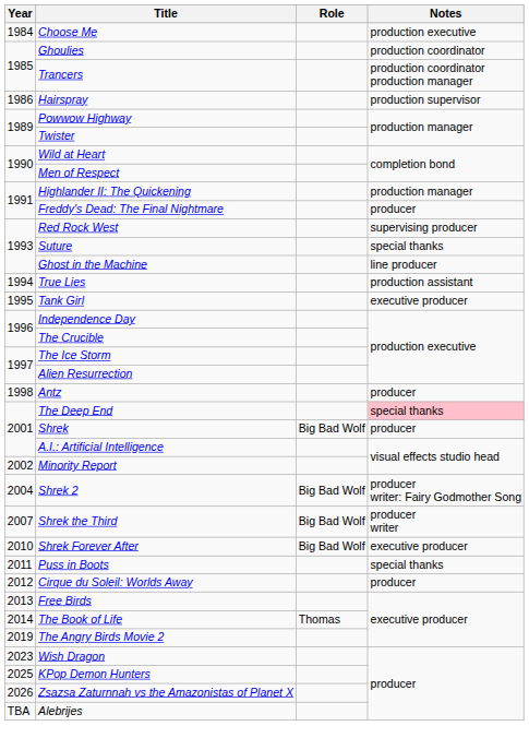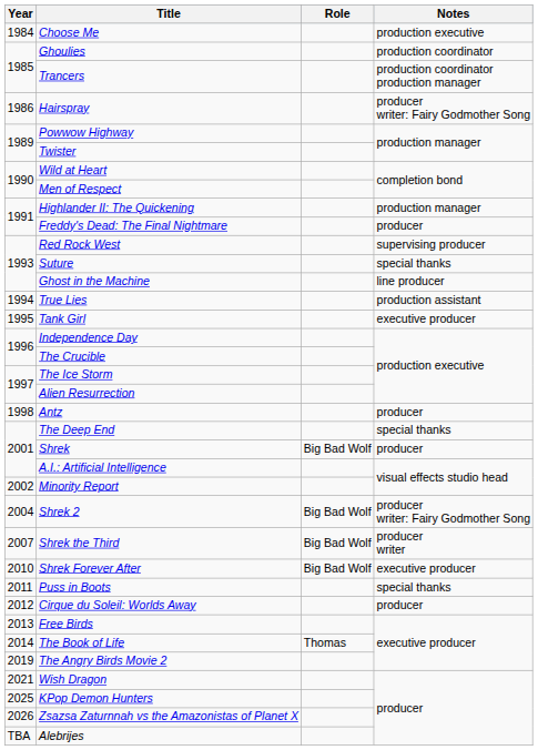 <table class="wikitable">
 <tr style="background:#b0c4de; text-align:center;">
 <th>Year</th>
 <th>Title</th>
 <th>Role</th>
 <th>Notes</th>
 </tr>
 <tr>
 <td>1984</td>
 <td><em><a href='#'>Choose Me</a></em></td>
 <td></td>
 <td>production executive</td>
 </tr>
 <tr>
 <td rowspan="2">1985</td>
 <td><em><a href='#'>Ghoulies</a></em></td>
 <td></td>
 <td>production coordinator</td>
 </tr>
 <tr>
 <td><em><a href='#'>Trancers</a></em></td>
 <td></td>
 <td>production coordinator<br>production manager</td>
 </tr>
 <tr>
 <td>1986</td>
 <td><em><a href='#'>Hairspray</a></em></td>
 <td></td>
-<td>production supervisor</td>
+<td>producer<br>writer: Fairy Godmother Song</td>
 </tr>
 <tr>
 <td rowspan="2">1989</td>
 <td><em><a href='#'>Powwow Highway</a></em></td>
 <td></td>
 <td rowspan="2">production manager</td>
 </tr>
 <tr>
 <td><em><a href='#'>Twister</a></em></td>
 <td></td>
 </tr>
 <tr>
 <td rowspan="2">1990</td>
 <td><em><a href='#'>Wild at Heart</a></em></td>
 <td></td>
 <td rowspan="2">completion bond</td>
 </tr>
 <tr>
 <td><em><a href='#'>Men of Respect</a></em></td>
 <td></td>
 </tr>
 <tr>
 <td rowspan="2">1991</td>
 <td><em><a href='#'>Highlander II: The Quickening</a></em></td>
 <td></td>
 <td>production manager</td>
 </tr>
 <tr>
 <td><em><a href='#'>Freddy's Dead: The Final Nightmare</a></em></td>
 <td></td>
 <td>producer</td>
 </tr>
 <tr>
 <td rowspan="3">1993</td>
 <td><em><a href='#'>Red Rock West</a></em></td>
 <td></td>
 <td>supervising producer</td>
 </tr>
 <tr>
 <td><em><a href='#'>Suture</a></em></td>
 <td></td>
 <td>special thanks</td>
 </tr>
 <tr>
 <td><em><a href='#'>Ghost in the Machine</a></em></td>
 <td></td>
 <td>line producer</td>
 </tr>
 <tr>
 <td>1994</td>
 <td><em><a href='#'>True Lies</a></em></td>
 <td></td>
 <td>production assistant</td>
 </tr>
 <tr>
 <td>1995</td>
 <td><em><a href='#'>Tank Girl</a></em></td>
 <td></td>
 <td>executive producer</td>
 </tr>
 <tr>
 <td rowspan="2">1996</td>
 <td><em><a href='#'>Independence Day</a></em></td>
 <td></td>
 <td rowspan="4">production executive</td>
 </tr>
 <tr>
 <td><em><a href='#'>The Crucible</a></em></td>
 <td></td>
 </tr>
 <tr>
 <td rowspan="2">1997</td>
 <td><em><a href='#'>The Ice Storm</a></em></td>
 <td></td>
 </tr>
 <tr>
 <td><em><a href='#'>Alien Resurrection</a></em></td>
 <td></td>
 </tr>
 <tr>
 <td>1998</td>
 <td><em><a href='#'>Antz</a></em></td>
 <td></td>
 <td>producer</td>
 </tr>
 <tr>
 <td rowspan="3">2001</td>
 <td><em><a href='#'>The Deep End</a></em></td>
 <td></td>
-<td style="background: pink;">special thanks</td>
+<td>special thanks</td>
 </tr>
 <tr>
 <td><em><a href='#'>Shrek</a></em></td>
 <td>Big Bad Wolf</td>
 <td>producer</td>
 </tr>
 <tr>
 <td><em><a href='#'>A.I.: Artificial Intelligence</a></em></td>
 <td></td>
 <td rowspan="2">visual effects studio head</td>
 </tr>
 <tr>
 <td>2002</td>
 <td><em><a href='#'>Minority Report</a></em></td>
 <td></td>
 </tr>
 <tr>
 <td>2004</td>
 <td><em><a href='#'>Shrek 2</a></em></td>
 <td>Big Bad Wolf</td>
 <td>producer<br>writer: Fairy Godmother Song</td>
 </tr>
 <tr>
 <td>2007</td>
 <td><em><a href='#'>Shrek the Third</a></em></td>
 <td>Big Bad Wolf</td>
 <td>producer<br>writer</td>
 </tr>
 <tr>
 <td>2010</td>
 <td><em><a href='#'>Shrek Forever After</a></em></td>
 <td>Big Bad Wolf</td>
 <td>executive producer</td>
 </tr>
 <tr>
 <td>2011</td>
 <td><em><a href='#'>Puss in Boots</a></em></td>
 <td></td>
 <td>special thanks</td>
 </tr>
 <tr>
 <td>2012</td>
 <td><em><a href='#'>Cirque du Soleil: Worlds Away</a></em></td>
 <td></td>
 <td>producer</td>
 </tr>
 <tr>
 <td>2013</td>
 <td><em><a href='#'>Free Birds</a></em></td>
 <td></td>
 <td rowspan="3">executive producer</td>
 </tr>
 <tr>
 <td>2014</td>
 <td><em><a href='#'>The Book of Life</a></em></td>
 <td>Thomas</td>
 </tr>
 <tr>
 <td>2019</td>
 <td><em><a href='#'>The Angry Birds Movie 2</a></em></td>
 <td></td>
 </tr>
 <tr>
-<td>2023</td>
+<td>2021</td>
 <td><em><a href='#'>Wish Dragon</a></em></td>
 <td></td>
 <td rowspan="4">producer</td>
 </tr>
 <tr>
 <td>2025</td>
 <td><em><a href='#'>KPop Demon Hunters</a></em></td>
 <td></td>
 </tr>
 <tr>
 <td>2026</td>
 <td><em><a href='#'>Zsazsa Zaturnnah vs the Amazonistas of Planet X</a></em></td>
 <td></td>
 </tr>
 <tr>
 <td>TBA</td>
 <td><em>Alebrijes</em></td>
 <td></td>
 </tr>
 </table>
